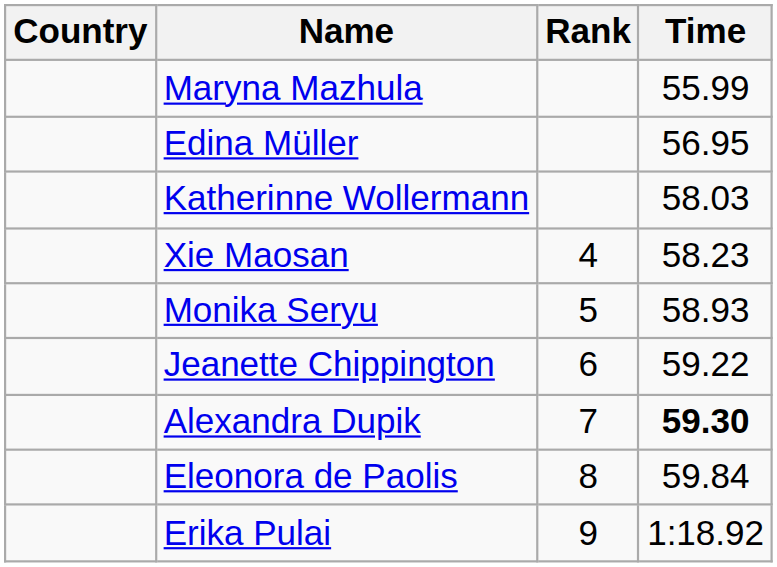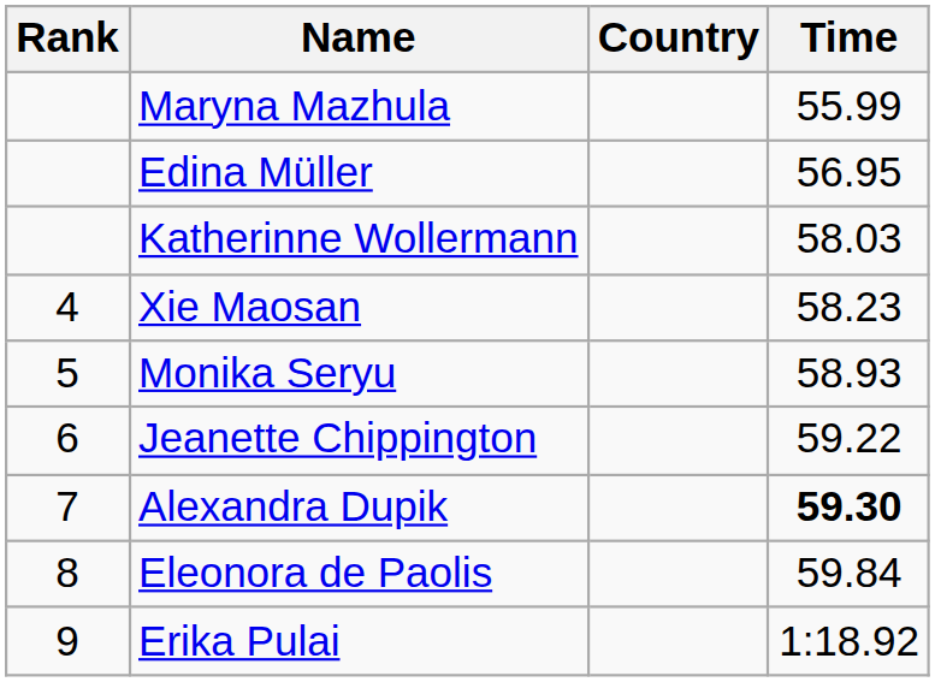 <table class="wikitable" style="text-align:center">
 <tr>
+<th>Rank</th>
+<th>Name</th>
 <th>Country</th>
-<th>Name</th>
-<th>Rank</th>
 <th>Time</th>
 </tr>
 <tr>
+<td></td>
+<td align="left"><a href='#'>Maryna Mazhula</a></td>
 <td align="left"></td>
-<td align="left"><a href='#'>Maryna Mazhula</a></td>
-<td></td>
 <td>55.99</td>
 </tr>
 <tr>
+<td></td>
+<td align="left"><a href='#'>Edina Müller</a></td>
 <td align="left"></td>
-<td align="left"><a href='#'>Edina Müller</a></td>
-<td></td>
 <td>56.95</td>
 </tr>
 <tr>
+<td></td>
+<td align="left"><a href='#'>Katherinne Wollermann</a></td>
 <td align="left"></td>
-<td align="left"><a href='#'>Katherinne Wollermann</a></td>
-<td></td>
 <td>58.03</td>
 </tr>
 <tr>
+<td>4</td>
+<td align="left"><a href='#'>Xie Maosan</a></td>
 <td align="left"></td>
-<td align="left"><a href='#'>Xie Maosan</a></td>
-<td>4</td>
 <td>58.23</td>
 </tr>
 <tr>
+<td>5</td>
+<td align="left"><a href='#'>Monika Seryu</a></td>
 <td align="left"></td>
-<td align="left"><a href='#'>Monika Seryu</a></td>
-<td>5</td>
 <td>58.93</td>
 </tr>
 <tr>
+<td>6</td>
+<td align="left"><a href='#'>Jeanette Chippington</a></td>
 <td align="left"></td>
-<td align="left"><a href='#'>Jeanette Chippington</a></td>
-<td>6</td>
 <td>59.22</td>
 </tr>
 <tr>
+<td>7</td>
+<td align="left"><a href='#'>Alexandra Dupik</a></td>
 <td align="left"></td>
-<td align="left"><a href='#'>Alexandra Dupik</a></td>
-<td>7</td>
 <td><strong>59.30</strong></td>
 </tr>
 <tr>
+<td>8</td>
+<td align="left"><a href='#'>Eleonora de Paolis</a></td>
 <td align="left"></td>
-<td align="left"><a href='#'>Eleonora de Paolis</a></td>
-<td>8</td>
 <td>59.84</td>
 </tr>
 <tr>
+<td>9</td>
+<td align="left"><a href='#'>Erika Pulai</a></td>
 <td align="left"></td>
-<td align="left"><a href='#'>Erika Pulai</a></td>
-<td>9</td>
 <td>1:18.92</td>
 </tr>
 </table>
